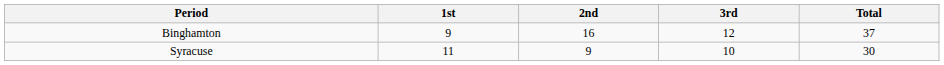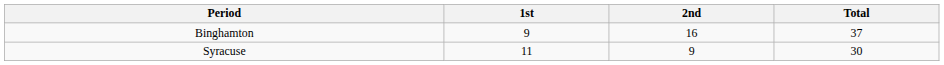 <table class="wikitable" style="width:100%;text-align: center;">
 <tr>
 <th style="width:40%;">Period</th>
 <th style="width:15%;">1st</th>
 <th style="width:15%;">2nd</th>
-<th style="width:15%;">3rd</th>
 <th style="width:15%;">Total</th>
 </tr>
 <tr>
 <td>Binghamton</td>
 <td>9</td>
 <td>16</td>
-<td>12</td>
 <td>37</td>
 </tr>
 <tr>
 <td>Syracuse</td>
 <td>11</td>
 <td>9</td>
-<td>10</td>
 <td>30</td>
 </tr>
 </table>
